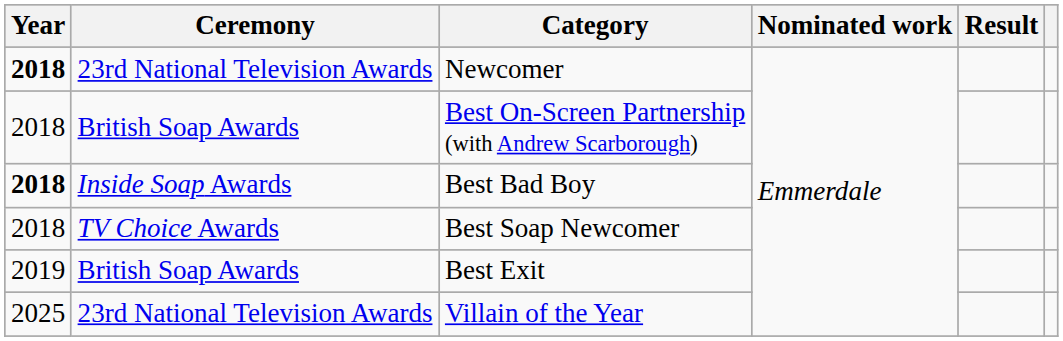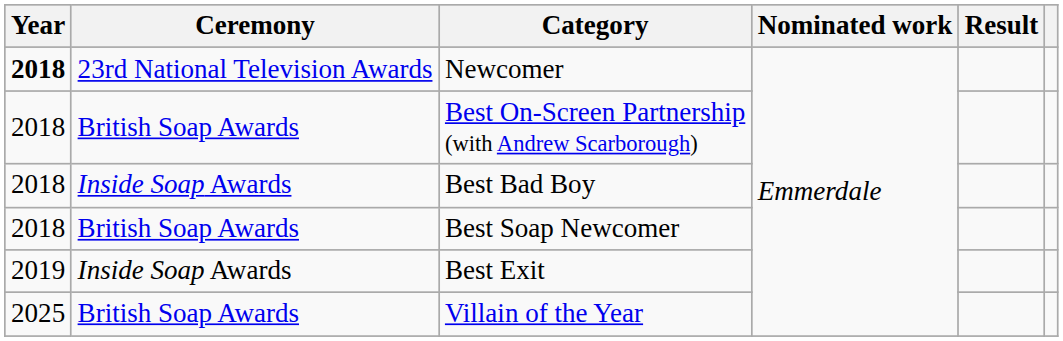 <table class="wikitable sortable">
 <tr>
 <th>Year</th>
 <th>Ceremony</th>
 <th>Category</th>
 <th>Nominated work</th>
 <th>Result</th>
 <th scope=col class=unsortable></th>
 </tr>
 <tr>
 <td><strong>2018</strong></td>
 <td><a href='#'>23rd National Television Awards</a></td>
 <td>Newcomer</td>
 <td rowspan="6"><em>Emmerdale</em></td>
 <td></td>
 <td align="center"></td>
 </tr>
 <tr>
 <td>2018</td>
 <td><a href='#'>British Soap Awards</a></td>
 <td><a href='#'>Best On-Screen Partnership</a><br><small>(with <a href='#'>Andrew Scarborough</a>)</small></td>
 <td></td>
 <td align="center"></td>
 </tr>
 <tr>
-<td><strong>2018</strong></td>
+<td>2018</td>
 <td><a href='#'><em>Inside Soap</em> Awards</a></td>
 <td>Best Bad Boy</td>
 <td></td>
 <td align="center"></td>
 </tr>
 <tr>
 <td>2018</td>
-<td><a href='#'><em>TV Choice</em> Awards</a></td>
+<td><a href='#'>British Soap Awards</a></td>
 <td>Best Soap Newcomer</td>
 <td></td>
 <td align="center"></td>
 </tr>
 <tr>
 <td>2019</td>
-<td><a href='#'>British Soap Awards</a></td>
+<td><em>Inside Soap</em> Awards</td>
 <td>Best Exit</td>
 <td></td>
 <td align="center"></td>
 </tr>
 <tr>
 <td>2025</td>
-<td><a href='#'>23rd National Television Awards</a></td>
+<td><a href='#'>British Soap Awards</a></td>
 <td><a href='#'>Villain of the Year</a></td>
 <td></td>
 <td align="center"></td>
 </tr>
 </table>
